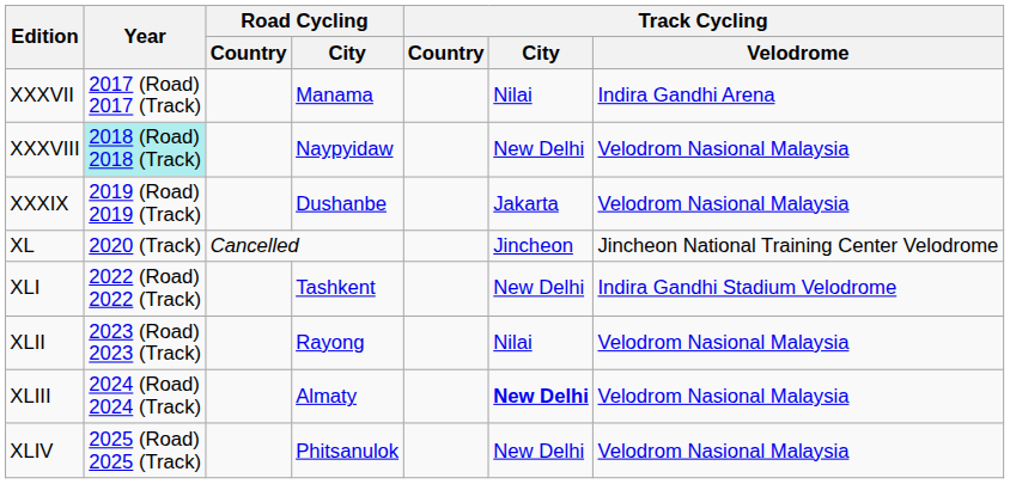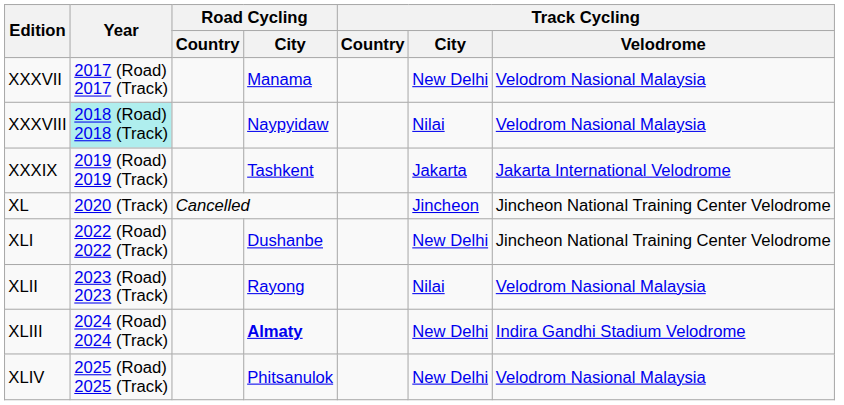 <table class="wikitable">
 <tr>
 <th rowspan=2>Edition</th>
 <th rowspan=2>Year</th>
 <th colspan=2>Road Cycling</th>
 <th colspan=3>Track Cycling</th>
 </tr>
 <tr>
 <th>Country</th>
 <th>City</th>
 <th>Country</th>
 <th>City</th>
 <th>Velodrome</th>
 </tr>
 <tr>
 <td>XXXVII</td>
 <td><a href='#'>2017</a> (Road)<br> <a href='#'>2017</a> (Track)</td>
 <td></td>
 <td><a href='#'>Manama</a></td>
 <td></td>
-<td><a href='#'>Nilai</a></td>
-<td><a href='#'>Indira Gandhi Arena</a></td>
+<td><a href='#'>New Delhi</a></td>
+<td><a href='#'>Velodrom Nasional Malaysia</a></td>
 </tr>
 <tr>
 <td>XXXVIII</td>
 <td style="background: paleturquoise;"><a href='#'>2018</a> (Road)<br> <a href='#'>2018</a> (Track)</td>
 <td></td>
 <td><a href='#'>Naypyidaw</a></td>
 <td></td>
-<td><a href='#'>New Delhi</a></td>
+<td><a href='#'>Nilai</a></td>
 <td><a href='#'>Velodrom Nasional Malaysia</a></td>
 </tr>
 <tr>
 <td>XXXIX</td>
 <td><a href='#'>2019</a> (Road)<br><a href='#'>2019</a> (Track)</td>
 <td></td>
-<td><a href='#'>Dushanbe</a></td>
+<td><a href='#'>Tashkent</a></td>
 <td></td>
 <td><a href='#'>Jakarta</a></td>
-<td><a href='#'>Velodrom Nasional Malaysia</a></td>
+<td><a href='#'>Jakarta International Velodrome</a></td>
 </tr>
 <tr>
 <td>XL</td>
 <td><a href='#'>2020</a> (Track)</td>
 <td colspan=2><em>Cancelled</em></td>
 <td></td>
 <td><a href='#'>Jincheon</a></td>
 <td>Jincheon National Training Center Velodrome</td>
 </tr>
 <tr>
 <td>XLI</td>
 <td><a href='#'>2022</a> (Road)<br> <a href='#'>2022</a> (Track)</td>
 <td></td>
-<td><a href='#'>Tashkent</a></td>
+<td><a href='#'>Dushanbe</a></td>
 <td></td>
 <td><a href='#'>New Delhi</a></td>
-<td><a href='#'>Indira Gandhi Stadium Velodrome</a></td>
+<td>Jincheon National Training Center Velodrome</td>
 </tr>
 <tr>
 <td>XLII</td>
 <td><a href='#'>2023</a> (Road)<br><a href='#'>2023</a> (Track)</td>
 <td></td>
 <td><a href='#'>Rayong</a></td>
 <td></td>
 <td><a href='#'>Nilai</a></td>
 <td><a href='#'>Velodrom Nasional Malaysia</a></td>
 </tr>
 <tr>
 <td>XLIII</td>
 <td><a href='#'>2024</a> (Road)<br><a href='#'>2024</a> (Track)</td>
 <td></td>
-<td><a href='#'>Almaty</a></td>
+<td><strong><a href='#'>Almaty</a></strong></td>
 <td></td>
-<td><strong><a href='#'>New Delhi</a></strong></td>
-<td><a href='#'>Velodrom Nasional Malaysia</a></td>
+<td><a href='#'>New Delhi</a></td>
+<td><a href='#'>Indira Gandhi Stadium Velodrome</a></td>
 </tr>
 <tr>
 <td>XLIV</td>
 <td><a href='#'>2025</a> (Road)<br><a href='#'>2025</a> (Track)</td>
 <td></td>
 <td><a href='#'>Phitsanulok</a></td>
 <td></td>
 <td><a href='#'>New Delhi</a></td>
 <td><a href='#'>Velodrom Nasional Malaysia</a></td>
 </tr>
 </table>
